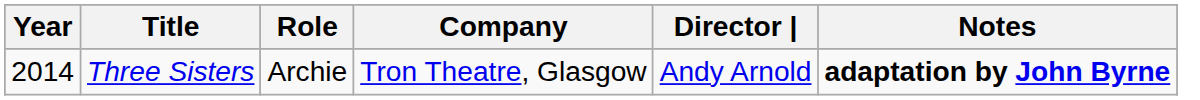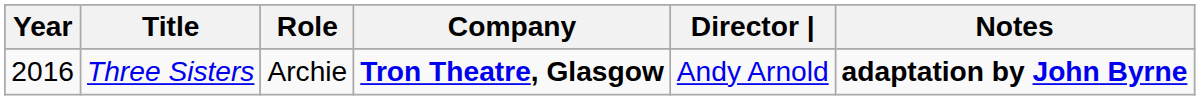 <table class="wikitable plain sortable">
 <tr>
 <th scope="col">Year</th>
 <th scope="col">Title</th>
 <th scope="col">Role</th>
 <th scope="col">Company</th>
 <th scope="col">Director |</th>
 <th scope="col" class="unsortable">Notes</th>
 </tr>
 <tr>
-<td>2014</td>
+<td>2016</td>
 <td><em><a href='#'>Three Sisters</a></em></td>
 <td>Archie</td>
-<td><a href='#'>Tron Theatre</a>, Glasgow</td>
+<td><strong><a href='#'>Tron Theatre</a>, Glasgow</strong></td>
 <td><a href='#'>Andy Arnold</a></td>
 <td><strong>adaptation by <a href='#'>John Byrne</a></strong></td>
 </tr>
 </table>
